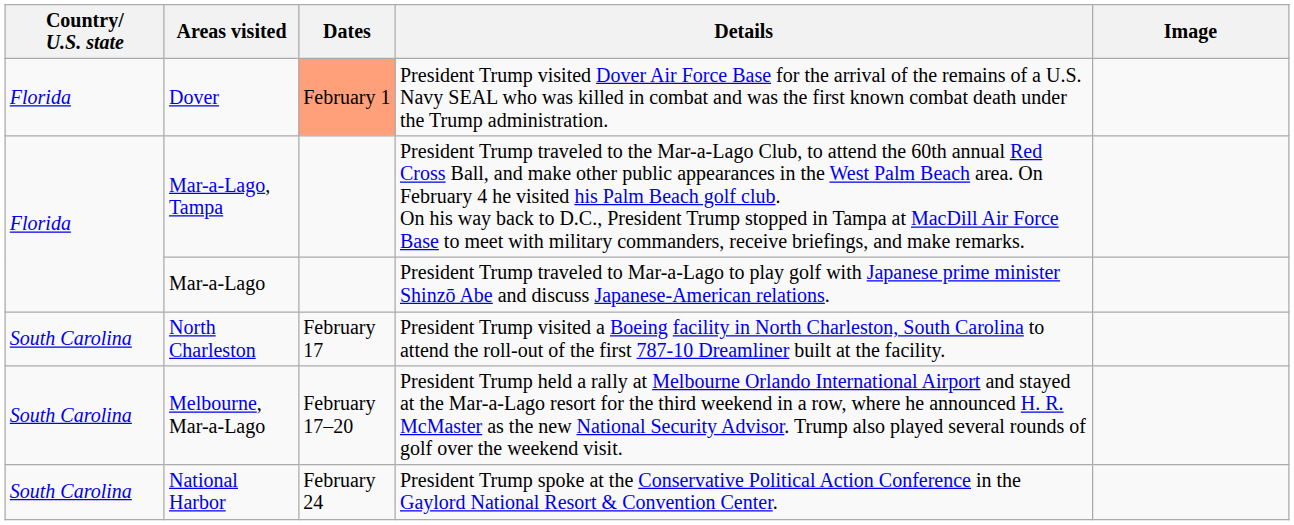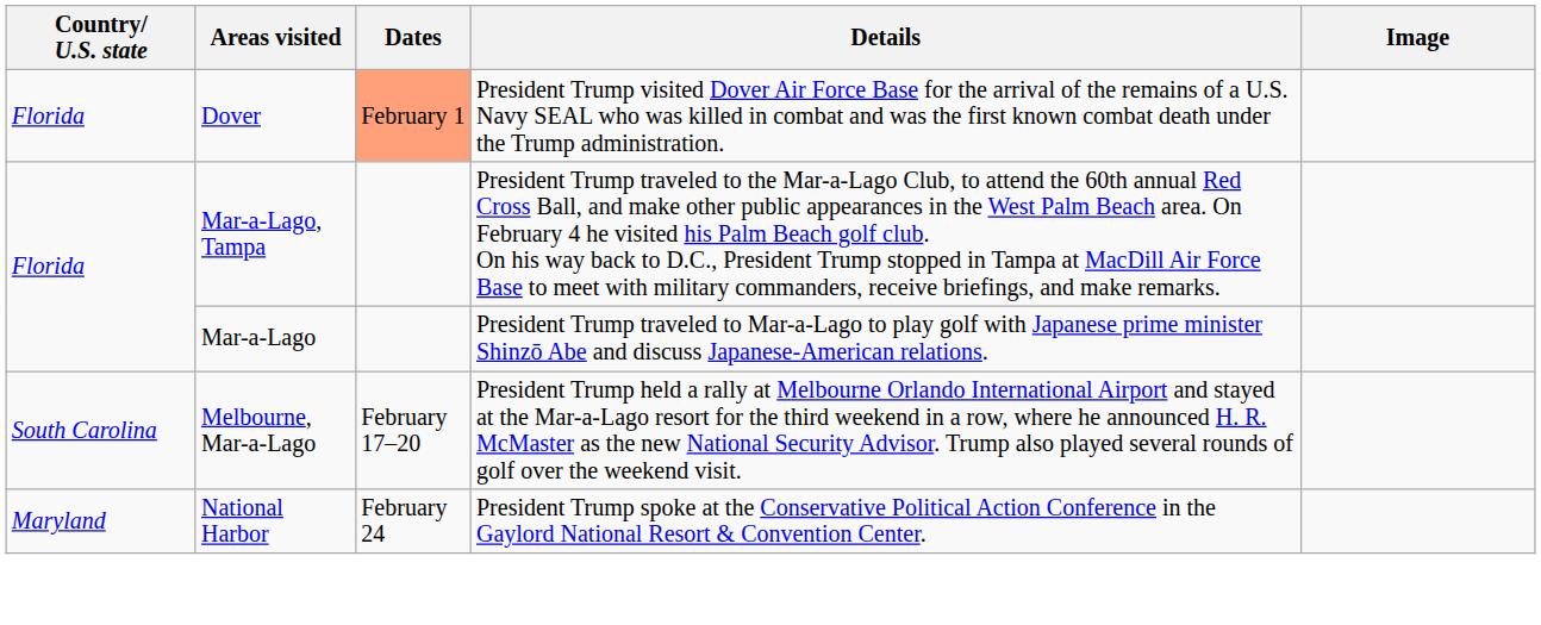 <table class="wikitable" style="margin: 1em auto 1em auto">
 <tr>
 <th width=120>Country/<br><em>U.S. state</em></th>
 <th width=100>Areas visited</th>
 <th width=70>Dates</th>
 <th width=550>Details</th>
 <th width=150>Image</th>
 </tr>
 <tr>
 <td> <em><a href='#'>Florida</a></em></td>
 <td><a href='#'>Dover</a></td>
 <td style="background: lightsalmon;">February 1</td>
 <td>President Trump visited <a href='#'>Dover Air Force Base</a> for the arrival of the remains of a U.S. Navy SEAL who was killed in combat and was the first known combat death under the Trump administration.</td>
 <td></td>
 </tr>
 <tr>
 <td rowspan="2"> <em><a href='#'>Florida</a></em></td>
 <td><a href='#'>Mar-a-Lago</a>,<br><a href='#'>Tampa</a></td>
 <td></td>
 <td>President Trump traveled to the Mar-a-Lago Club, to attend the 60th annual <a href='#'>Red Cross</a> Ball, and make other public appearances in the <a href='#'>West Palm Beach</a> area. On February 4 he visited <a href='#'>his Palm Beach golf club</a>.<br>On his way back to D.C., President Trump stopped in Tampa at <a href='#'>MacDill Air Force Base</a> to meet with military commanders, receive briefings, and make remarks.</td>
 <td></td>
 </tr>
 <tr>
 <td>Mar-a-Lago</td>
 <td></td>
 <td>President Trump traveled to Mar-a-Lago to play golf with <a href='#'>Japanese prime minister</a> <a href='#'>Shinzō Abe</a> and discuss <a href='#'>Japanese-American relations</a>.</td>
 <td></td>
 </tr>
 <tr>
 <td> <em><a href='#'>South Carolina</a></em></td>
-<td><a href='#'>North Charleston</a></td>
-<td>February 17</td>
-<td>President Trump visited a <a href='#'>Boeing</a> <a href='#'>facility in North Charleston, South Carolina</a> to attend the roll-out of the first <a href='#'>787-10 Dreamliner</a> built at the facility.</td>
-<td></td>
-</tr>
-<tr>
-<td> <em><a href='#'>South Carolina</a></em></td>
 <td><a href='#'>Melbourne</a>, Mar-a-Lago</td>
 <td>February 17–20</td>
 <td>President Trump held a rally at <a href='#'>Melbourne Orlando International Airport</a> and stayed at the Mar-a-Lago resort for the third weekend in a row, where he announced <a href='#'>H. R. McMaster</a> as the new <a href='#'>National Security Advisor</a>. Trump also played several rounds of golf over the weekend visit.</td>
 <td></td>
 </tr>
 <tr>
-<td> <em><a href='#'>South Carolina</a></em></td>
+<td> <em><a href='#'>Maryland</a></em></td>
 <td><a href='#'>National Harbor</a></td>
 <td>February 24</td>
 <td>President Trump spoke at the <a href='#'>Conservative Political Action Conference</a> in the <a href='#'>Gaylord National Resort & Convention Center</a>.</td>
 <td></td>
 </tr>
 </table>
